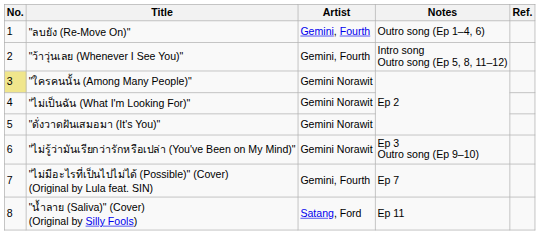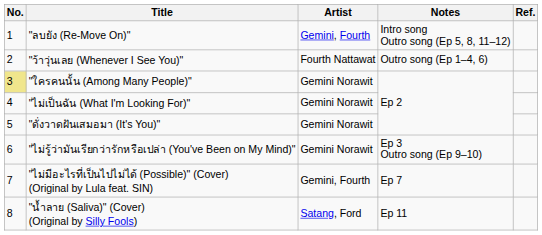 <table class="wikitable">
 <tr>
 <th>No.</th>
 <th>Title</th>
 <th>Artist</th>
 <th>Notes</th>
 <th>Ref.</th>
 </tr>
 <tr>
 <td>1</td>
 <td>"ลบยัง (Re-Move On)"</td>
 <td><a href='#'>Gemini</a>, <a href='#'>Fourth</a></td>
-<td>Outro song (Ep 1–4, 6)</td>
+<td>Intro song<br>Outro song (Ep 5, 8, 11–12)</td>
 <td></td>
 </tr>
 <tr>
 <td>2</td>
 <td>"ว้าวุ่นเลย (Whenever I See You)"</td>
-<td>Gemini, Fourth</td>
-<td>Intro song<br>Outro song (Ep 5, 8, 11–12)</td>
+<td>Fourth Nattawat</td>
+<td>Outro song (Ep 1–4, 6)</td>
 <td></td>
 </tr>
 <tr>
 <td style="background: khaki;">3</td>
 <td>"ใครคนนั้น (Among Many People)"</td>
 <td>Gemini Norawit</td>
 <td rowspan="3">Ep 2</td>
 <td></td>
 </tr>
 <tr>
 <td>4</td>
 <td>"ไม่เป็นฉัน (What I'm Looking For)"</td>
 <td>Gemini Norawit</td>
 <td></td>
 </tr>
 <tr>
 <td>5</td>
 <td>"ดั่งวาดฝันเสมอมา (It's You)"</td>
 <td>Gemini Norawit</td>
 <td></td>
 </tr>
 <tr>
 <td>6</td>
 <td>"ไม่รู้ว่ามันเรียกว่ารักหรือเปล่า (You've Been on My Mind)"</td>
 <td>Gemini Norawit</td>
 <td>Ep 3<br>Outro song (Ep 9–10)</td>
 <td></td>
 </tr>
 <tr>
 <td>7</td>
 <td>"ไม่มีอะไรที่เป็นไปไม่ได้ (Possible)" (Cover)<br><span>(Original by Lula feat. SIN)</span></td>
 <td>Gemini, Fourth</td>
 <td>Ep 7</td>
 <td></td>
 </tr>
 <tr>
 <td>8</td>
 <td>"น้ำลาย (Saliva)" (Cover)<br><span>(Original by <a href='#'>Silly Fools</a>)</span></td>
 <td><a href='#'>Satang</a>, Ford</td>
 <td>Ep 11</td>
 <td></td>
 </tr>
 </table>
